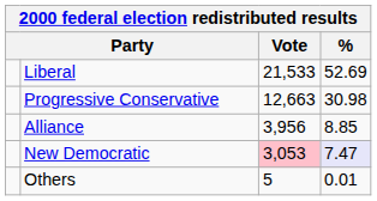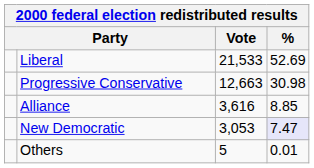 <table class="wikitable">
 <tr>
 <th colspan="4"><a href='#'>2000 federal election</a> redistributed results</th>
 </tr>
 <tr>
 <th bgcolor="#DDDDFF" width="230px" colspan="2">Party</th>
 <th bgcolor="#DDDDFF" width="50px">Vote</th>
 <th bgcolor="#DDDDFF" width="30px">%</th>
 </tr>
 <tr>
 <td> </td>
 <td><a href='#'>Liberal</a></td>
 <td>21,533</td>
 <td>52.69</td>
 </tr>
 <tr>
 <td> </td>
 <td><a href='#'>Progressive Conservative</a></td>
 <td>12,663</td>
 <td>30.98</td>
 </tr>
 <tr>
 <td> </td>
 <td><a href='#'>Alliance</a></td>
-<td>3,956</td>
+<td>3,616</td>
 <td>8.85</td>
 </tr>
 <tr>
 <td> </td>
 <td><a href='#'>New Democratic</a></td>
-<td style="background: pink;">3,053</td>
+<td>3,053</td>
 <td style="background: lavender;">7.47</td>
 </tr>
 <tr>
 <td> </td>
 <td>Others</td>
 <td>5</td>
 <td>0.01</td>
 </tr>
 </table>
